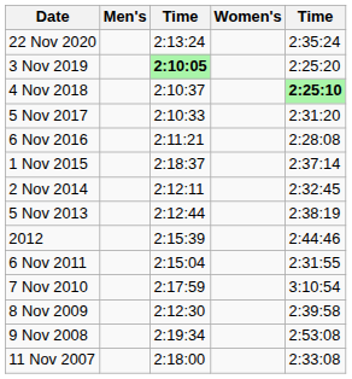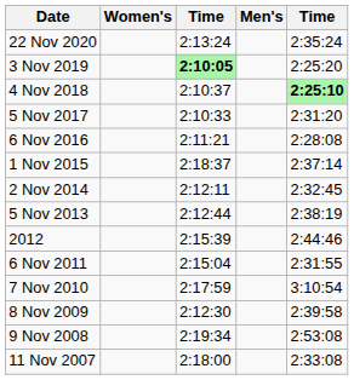 <table class="wikitable sortable">
 <tr>
 <th>Date</th>
+<th>Women's</th>
+<th>Time</th>
 <th>Men's</th>
-<th>Time</th>
-<th>Women's</th>
 <th>Time</th>
 </tr>
 <tr>
 <td>22 Nov 2020</td>
 <td align=left></td>
 <td>2:13:24</td>
 <td align=left></td>
 <td>2:35:24</td>
 </tr>
 <tr>
 <td>3 Nov 2019</td>
 <td align=left></td>
 <td style="background:#a9f5a9;"><strong>2:10:05</strong></td>
 <td align=left></td>
 <td>2:25:20</td>
 </tr>
 <tr>
 <td>4 Nov 2018</td>
 <td align=left></td>
 <td>2:10:37</td>
 <td align=left></td>
 <td style="background:#a9f5a9;"><strong>2:25:10</strong></td>
 </tr>
 <tr>
 <td>5 Nov 2017</td>
 <td align=left></td>
 <td>2:10:33</td>
 <td align=left></td>
 <td>2:31:20</td>
 </tr>
 <tr>
 <td>6 Nov 2016</td>
 <td align=left></td>
 <td>2:11:21</td>
 <td align=left></td>
 <td>2:28:08</td>
 </tr>
 <tr>
 <td>1 Nov 2015</td>
 <td align=left></td>
 <td>2:18:37</td>
 <td align=left></td>
 <td>2:37:14</td>
 </tr>
 <tr>
 <td>2 Nov 2014</td>
 <td align=left></td>
 <td>2:12:11</td>
 <td align=left></td>
 <td>2:32:45</td>
 </tr>
 <tr>
 <td>5 Nov 2013</td>
 <td align=left></td>
 <td>2:12:44</td>
 <td align=left></td>
 <td>2:38:19</td>
 </tr>
 <tr>
 <td>2012</td>
 <td align=left></td>
 <td>2:15:39</td>
 <td align=left></td>
 <td>2:44:46</td>
 </tr>
 <tr>
 <td>6 Nov 2011</td>
 <td align=left></td>
 <td>2:15:04</td>
 <td align=left></td>
 <td>2:31:55</td>
 </tr>
 <tr>
 <td>7 Nov 2010</td>
 <td align=left></td>
 <td>2:17:59</td>
 <td align=left></td>
 <td>3:10:54</td>
 </tr>
 <tr>
 <td>8 Nov 2009</td>
 <td align=left></td>
 <td>2:12:30</td>
 <td align=left></td>
 <td>2:39:58</td>
 </tr>
 <tr>
 <td>9 Nov 2008</td>
 <td align=left></td>
 <td>2:19:34</td>
 <td align=left></td>
 <td>2:53:08</td>
 </tr>
 <tr>
 <td>11 Nov 2007</td>
 <td align=left></td>
 <td>2:18:00</td>
 <td align=left></td>
 <td>2:33:08</td>
 </tr>
 </table>
